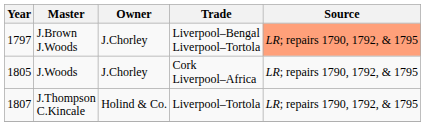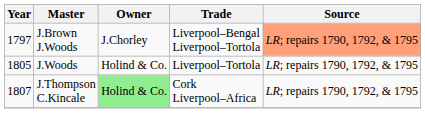 <table class=" wikitable">
 <tr>
 <th>Year</th>
 <th>Master</th>
 <th>Owner</th>
 <th>Trade</th>
 <th>Source</th>
 </tr>
 <tr>
 <td>1797</td>
 <td>J.Brown<br>J.Woods</td>
 <td>J.Chorley</td>
 <td>Liverpool–Bengal<br>Liverpool–Tortola</td>
 <td style="background: lightsalmon;"><em>LR</em>; repairs 1790, 1792, & 1795</td>
 </tr>
 <tr>
 <td>1805</td>
 <td>J.Woods</td>
-<td>J.Chorley</td>
-<td>Cork<br>Liverpool–Africa</td>
+<td>Holind & Co.</td>
+<td>Liverpool–Tortola</td>
 <td><em>LR</em>; repairs 1790, 1792, & 1795</td>
 </tr>
 <tr>
 <td>1807</td>
 <td>J.Thompson<br>C.Kincale</td>
-<td>Holind & Co.</td>
-<td>Liverpool–Tortola</td>
+<td style="background: lightgreen;">Holind & Co.</td>
+<td>Cork<br>Liverpool–Africa</td>
 <td><em>LR</em>; repairs 1790, 1792, & 1795</td>
 </tr>
 <tr>
 </tr>
 </table>
